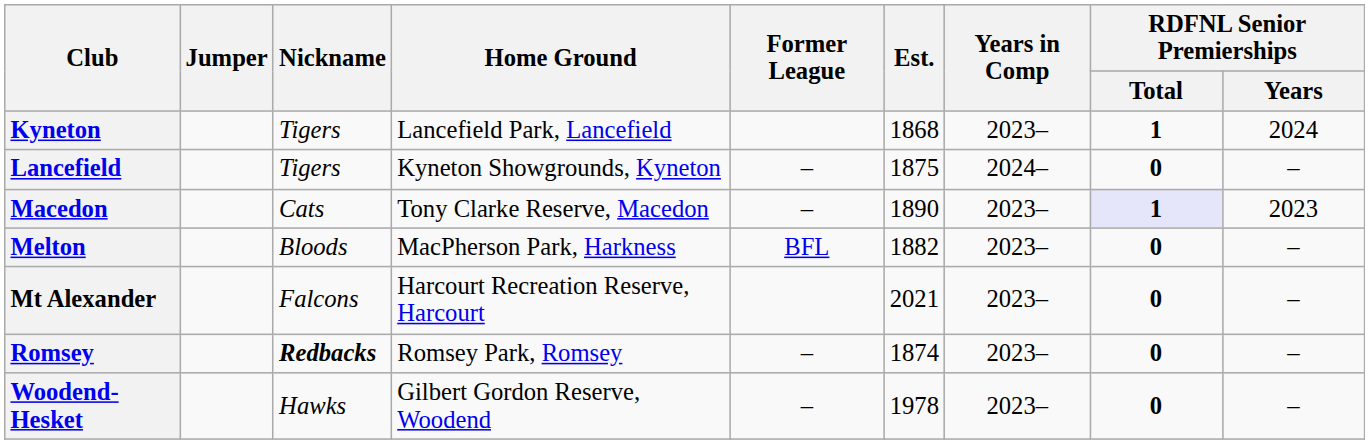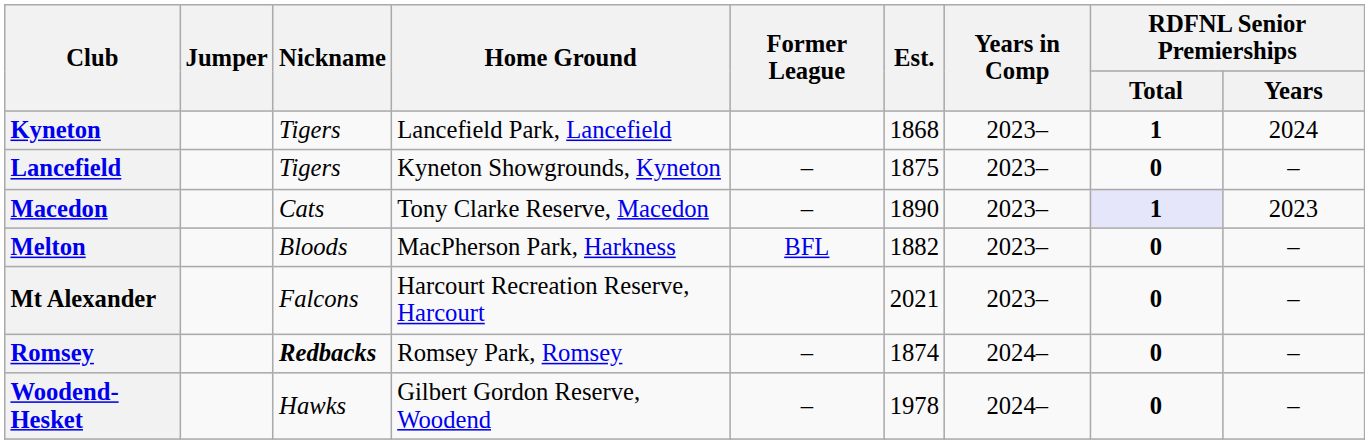 <table class="wikitable sortable" style="width:100%">
 <tr>
 <th rowspan="2">Club</th>
 <th rowspan="2">Jumper</th>
 <th rowspan="2">Nickname</th>
 <th rowspan="2">Home Ground</th>
 <th rowspan="2">Former League</th>
 <th rowspan="2">Est.</th>
 <th rowspan="2">Years in Comp</th>
 <th colspan="2">RDFNL Senior Premierships</th>
 </tr>
 <tr>
 <th>Total</th>
 <th>Years</th>
 </tr>
 <tr>
 <th style="text-align:left"><a href='#'>Kyneton</a></th>
 <td></td>
 <td><em>Tigers</em></td>
 <td>Lancefield Park, <a href='#'>Lancefield</a></td>
 <td align="center"></td>
 <td align="center">1868</td>
 <td align="center">2023–</td>
 <td align="center"><strong>1</strong></td>
 <td align="center">2024</td>
 </tr>
 <tr>
 <th style="text-align:left"><a href='#'>Lancefield</a></th>
 <td></td>
 <td><em>Tigers</em></td>
 <td>Kyneton Showgrounds, <a href='#'>Kyneton</a></td>
 <td align="center">–</td>
 <td align="center">1875</td>
-<td align="center">2024–</td>
+<td align="center">2023–</td>
 <td align="center"><strong>0</strong></td>
 <td align="center">–</td>
 </tr>
 <tr>
 <th style="text-align:left"><a href='#'>Macedon</a></th>
 <td></td>
 <td><em>Cats</em></td>
 <td>Tony Clarke Reserve, <a href='#'>Macedon</a></td>
 <td align="center">–</td>
 <td align="center">1890</td>
 <td align="center">2023–</td>
 <td align="center" style="background: lavender;"><strong>1</strong></td>
 <td align="center">2023</td>
 </tr>
 <tr>
 <th style="text-align:left"><a href='#'>Melton</a></th>
 <td></td>
 <td><em>Bloods</em></td>
 <td>MacPherson Park, <a href='#'>Harkness</a></td>
 <td align="center"><a href='#'>BFL</a></td>
 <td align="center">1882</td>
 <td align="center">2023–</td>
 <td align="center"><strong>0</strong></td>
 <td align="center">–</td>
 </tr>
 <tr>
 <th style="text-align:left">Mt Alexander</th>
 <td></td>
 <td><em>Falcons</em></td>
 <td>Harcourt Recreation Reserve, <a href='#'>Harcourt</a></td>
 <td align="center"></td>
 <td align="center">2021</td>
 <td align="center">2023–</td>
 <td align="center"><strong>0</strong></td>
 <td align="center">–</td>
 </tr>
 <tr>
 <th style="text-align:left"><a href='#'>Romsey</a></th>
 <td></td>
 <td><strong><em>Redbacks</em></strong></td>
 <td>Romsey Park, <a href='#'>Romsey</a></td>
 <td align="center">–</td>
 <td align="center">1874</td>
-<td align="center">2023–</td>
+<td align="center">2024–</td>
 <td align="center"><strong>0</strong></td>
 <td align="center">–</td>
 </tr>
 <tr>
 <th style="text-align:left"><a href='#'>Woodend-Hesket</a></th>
 <td></td>
 <td><em>Hawks</em></td>
 <td>Gilbert Gordon Reserve, <a href='#'>Woodend</a></td>
 <td align="center">–</td>
 <td align="center">1978</td>
-<td align="center">2023–</td>
+<td align="center">2024–</td>
 <td align="center"><strong>0</strong></td>
 <td align="center">–</td>
 </tr>
 </table>
